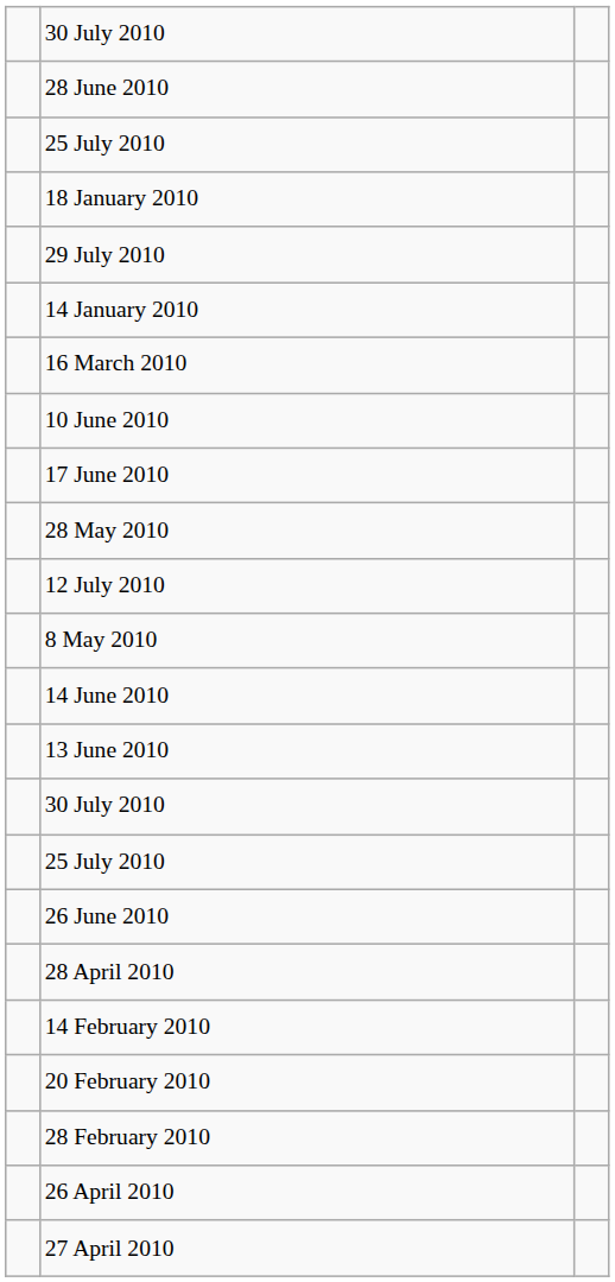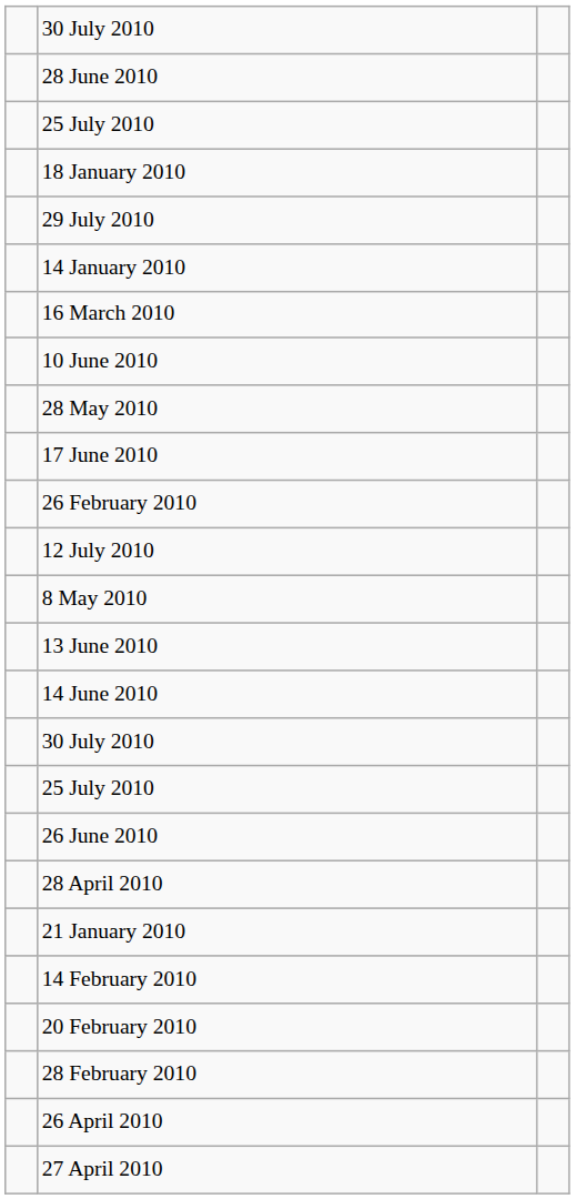 <table class="wikitable" style="font-size: 80%; float: left; width: 26em; margin-right: 1em; height: 700px">
 <tr>
 <td></td>
 <td>30 July 2010</td>
 <td></td>
 </tr>
 <tr>
 <td></td>
 <td>28 June 2010</td>
 <td></td>
 </tr>
 <tr>
 <td></td>
 <td>25 July 2010</td>
 <td></td>
 </tr>
 <tr>
 <td></td>
 <td>18 January 2010</td>
 <td></td>
 </tr>
 <tr>
 <td></td>
 <td>29 July 2010</td>
 <td></td>
 </tr>
 <tr>
 <td></td>
 <td>14 January 2010</td>
 <td></td>
 </tr>
 <tr>
 <td></td>
 <td>16 March 2010</td>
 <td></td>
 </tr>
 <tr>
 <td></td>
 <td>10 June 2010</td>
 <td></td>
 </tr>
 <tr>
 <td></td>
+<td>28 May 2010</td>
+<td></td>
+</tr>
+<tr>
+<td></td>
 <td>17 June 2010</td>
 <td></td>
 </tr>
 <tr>
 <td></td>
-<td>28 May 2010</td>
+<td>26 February 2010</td>
 <td></td>
 </tr>
 <tr>
 <td></td>
 <td>12 July 2010</td>
 <td></td>
 </tr>
 <tr>
 <td></td>
 <td>8 May 2010</td>
 <td></td>
 </tr>
 <tr>
 <td></td>
-<td>14 June 2010</td>
+<td>13 June 2010</td>
 <td></td>
 </tr>
 <tr>
 <td></td>
-<td>13 June 2010</td>
+<td>14 June 2010</td>
 <td></td>
 </tr>
 <tr>
 <td></td>
 <td>30 July 2010</td>
 <td></td>
 </tr>
 <tr>
 <td></td>
 <td>25 July 2010</td>
 <td></td>
 </tr>
 <tr>
 <td></td>
 <td>26 June 2010</td>
 <td></td>
 </tr>
 <tr>
 <td></td>
 <td>28 April 2010</td>
+<td></td>
+</tr>
+<tr>
+<td></td>
+<td>21 January 2010</td>
 <td></td>
 </tr>
 <tr>
 <td></td>
 <td>14 February 2010</td>
 <td></td>
 </tr>
 <tr>
 <td></td>
 <td>20 February 2010</td>
 <td></td>
 </tr>
 <tr>
 <td></td>
 <td>28 February 2010</td>
 <td></td>
 </tr>
 <tr>
 <td></td>
 <td>26 April 2010</td>
 <td></td>
 </tr>
 <tr>
 <td></td>
 <td>27 April 2010</td>
 <td></td>
 </tr>
 </table>
